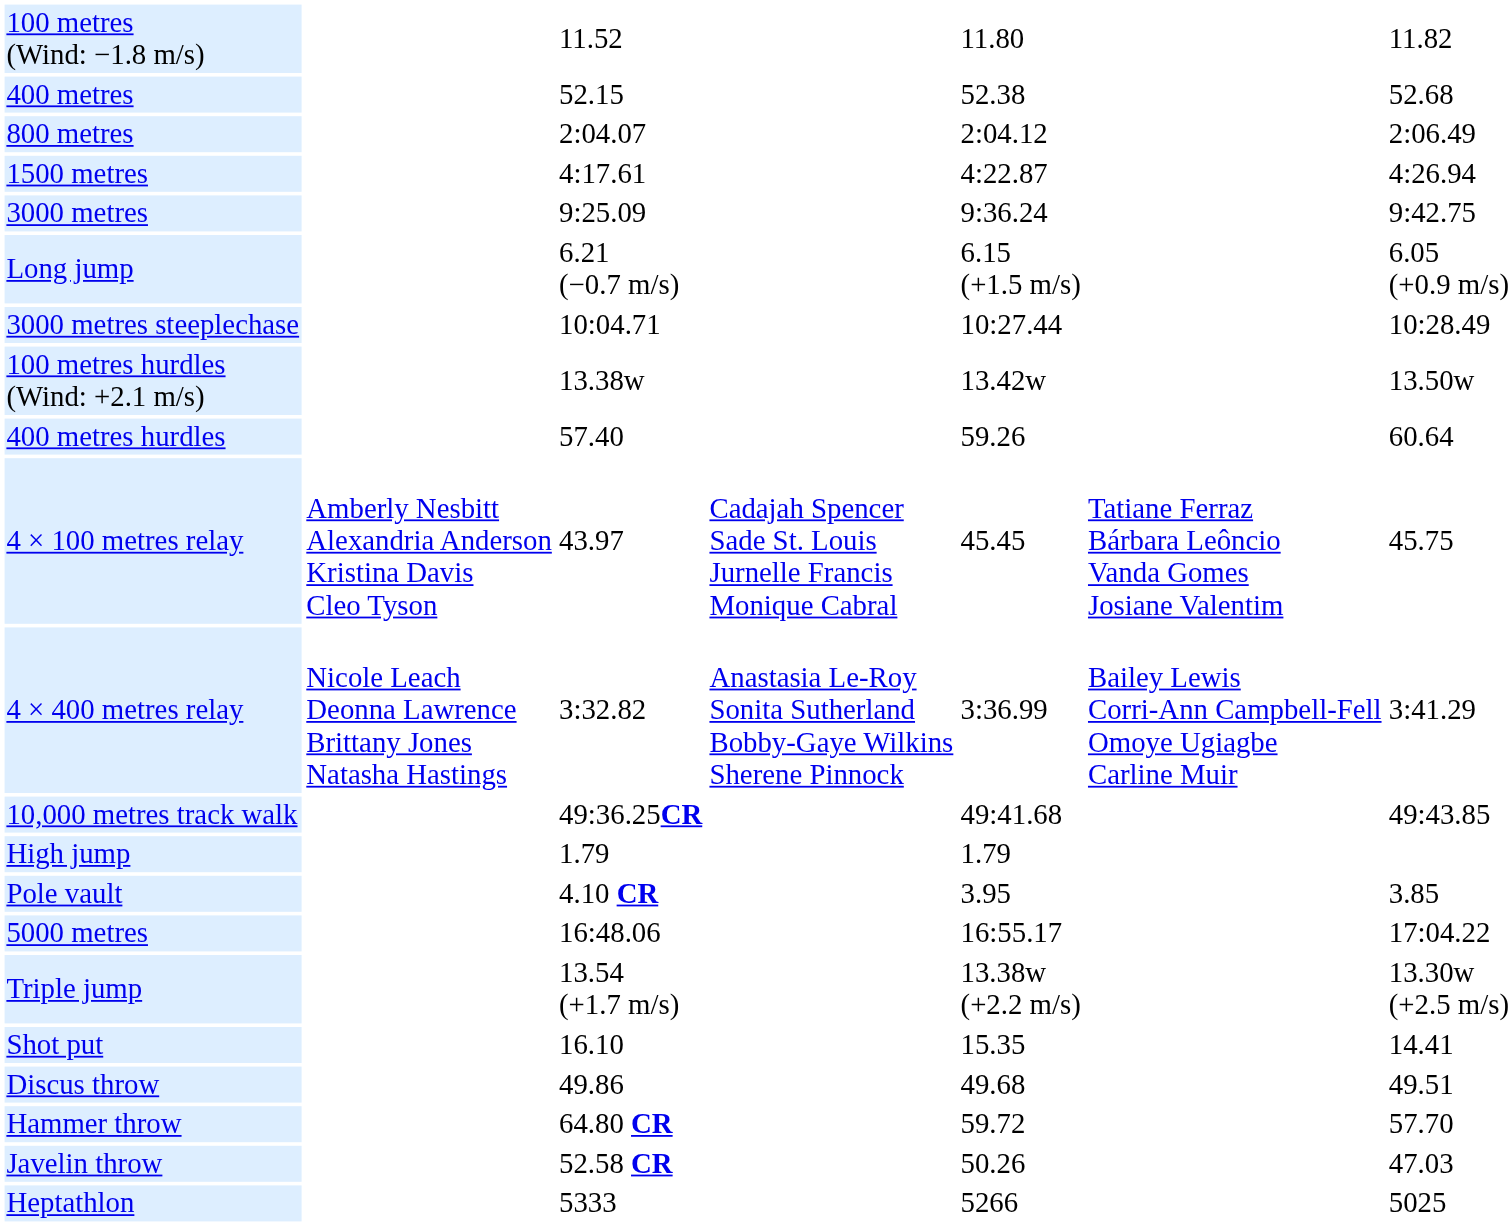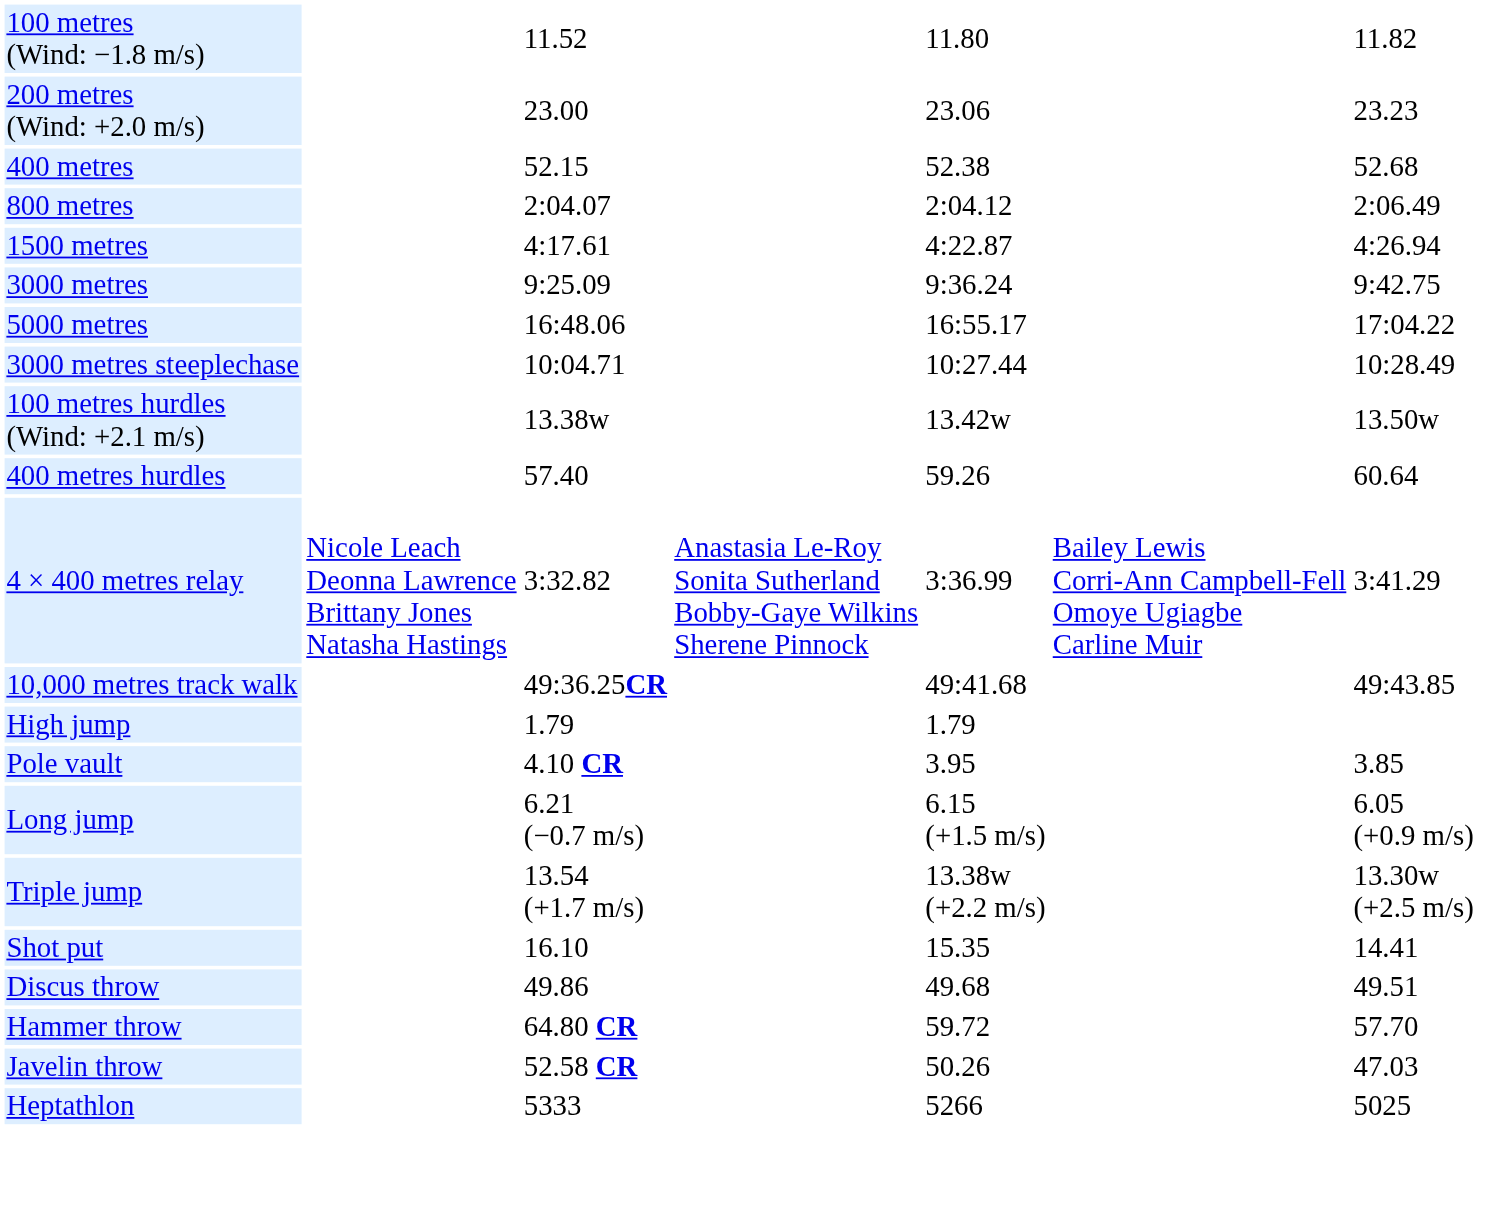 <table>
 <tr>
 <td bgcolor = DDEEFF><a href='#'>100 metres</a><br>(Wind: −1.8 m/s)</td>
 <td></td>
 <td>11.52</td>
 <td></td>
 <td>11.80</td>
 <td></td>
 <td>11.82</td>
+</tr>
+<tr>
+<td bgcolor = DDEEFF><a href='#'>200 metres</a><br>(Wind: +2.0 m/s)</td>
+<td></td>
+<td>23.00</td>
+<td></td>
+<td>23.06</td>
+<td></td>
+<td>23.23</td>
 </tr>
 <tr>
 <td bgcolor = DDEEFF><a href='#'>400 metres</a></td>
 <td></td>
 <td>52.15</td>
 <td></td>
 <td>52.38</td>
 <td></td>
 <td>52.68</td>
 </tr>
 <tr>
 <td bgcolor = DDEEFF><a href='#'>800 metres</a></td>
 <td></td>
 <td>2:04.07</td>
 <td></td>
 <td>2:04.12</td>
 <td></td>
 <td>2:06.49</td>
 </tr>
 <tr>
 <td bgcolor = DDEEFF><a href='#'>1500 metres</a></td>
 <td></td>
 <td>4:17.61</td>
 <td></td>
 <td>4:22.87</td>
 <td></td>
 <td>4:26.94</td>
 </tr>
 <tr>
 <td bgcolor = DDEEFF><a href='#'>3000 metres</a></td>
 <td></td>
 <td>9:25.09</td>
 <td></td>
 <td>9:36.24</td>
 <td></td>
 <td>9:42.75</td>
 </tr>
 <tr>
-<td bgcolor = DDEEFF><a href='#'>Long jump</a></td>
+<td bgcolor = DDEEFF><a href='#'>5000 metres</a></td>
 <td></td>
-<td>6.21 <br>(−0.7 m/s)</td>
+<td>16:48.06</td>
 <td></td>
-<td>6.15 <br>(+1.5 m/s)</td>
+<td>16:55.17</td>
 <td></td>
-<td>6.05 <br>(+0.9 m/s)</td>
+<td>17:04.22</td>
 </tr>
 <tr>
 <td bgcolor = DDEEFF><a href='#'>3000 metres steeplechase</a></td>
 <td></td>
 <td>10:04.71</td>
 <td></td>
 <td>10:27.44</td>
 <td></td>
 <td>10:28.49</td>
 </tr>
 <tr>
 <td bgcolor = DDEEFF><a href='#'>100 metres hurdles</a> <br>(Wind: +2.1 m/s)</td>
 <td></td>
 <td>13.38w</td>
 <td></td>
 <td>13.42w</td>
 <td></td>
 <td>13.50w</td>
 </tr>
 <tr>
 <td bgcolor = DDEEFF><a href='#'>400 metres hurdles</a></td>
 <td></td>
 <td>57.40</td>
 <td></td>
 <td>59.26</td>
 <td></td>
 <td>60.64</td>
-</tr>
-<tr>
-<td bgcolor = DDEEFF><a href='#'>4 × 100 metres relay</a></td>
-<td> <br><a href='#'>Amberly Nesbitt</a><br><a href='#'>Alexandria Anderson</a><br><a href='#'>Kristina Davis</a><br><a href='#'>Cleo Tyson</a></td>
-<td>43.97</td>
-<td> <br><a href='#'>Cadajah Spencer</a><br><a href='#'>Sade St. Louis</a><br><a href='#'>Jurnelle Francis</a><br><a href='#'>Monique Cabral</a></td>
-<td>45.45</td>
-<td> <br><a href='#'>Tatiane Ferraz</a><br><a href='#'>Bárbara Leôncio</a><br><a href='#'>Vanda Gomes</a><br><a href='#'>Josiane Valentim</a></td>
-<td>45.75</td>
 </tr>
 <tr>
 <td bgcolor = DDEEFF><a href='#'>4 × 400 metres relay</a></td>
 <td> <br><a href='#'>Nicole Leach</a><br><a href='#'>Deonna Lawrence</a><br><a href='#'>Brittany Jones</a><br><a href='#'>Natasha Hastings</a></td>
 <td>3:32.82</td>
 <td> <br><a href='#'>Anastasia Le-Roy</a><br><a href='#'>Sonita Sutherland</a><br><a href='#'>Bobby-Gaye Wilkins</a><br><a href='#'>Sherene Pinnock</a></td>
 <td>3:36.99</td>
 <td> <br><a href='#'>Bailey Lewis</a><br><a href='#'>Corri-Ann Campbell-Fell</a><br><a href='#'>Omoye Ugiagbe</a><br><a href='#'>Carline Muir</a></td>
 <td>3:41.29</td>
 </tr>
 <tr>
 <td bgcolor = DDEEFF><a href='#'>10,000 metres track walk</a></td>
 <td></td>
 <td>49:36.25<strong><a href='#'>CR</a></strong></td>
 <td></td>
 <td>49:41.68</td>
 <td></td>
 <td>49:43.85</td>
 </tr>
 <tr>
 <td bgcolor = DDEEFF><a href='#'>High jump</a></td>
 <td></td>
 <td>1.79</td>
 <td> <br> </td>
 <td>1.79</td>
 <td></td>
 <td></td>
 </tr>
 <tr>
 <td bgcolor = DDEEFF><a href='#'>Pole vault</a></td>
 <td></td>
 <td>4.10 <strong><a href='#'>CR</a></strong></td>
 <td></td>
 <td>3.95</td>
 <td></td>
 <td>3.85</td>
 </tr>
 <tr>
-<td bgcolor = DDEEFF><a href='#'>5000 metres</a></td>
+<td bgcolor = DDEEFF><a href='#'>Long jump</a></td>
 <td></td>
-<td>16:48.06</td>
+<td>6.21 <br>(−0.7 m/s)</td>
 <td></td>
-<td>16:55.17</td>
+<td>6.15 <br>(+1.5 m/s)</td>
 <td></td>
-<td>17:04.22</td>
+<td>6.05 <br>(+0.9 m/s)</td>
 </tr>
 <tr>
 <td bgcolor = DDEEFF><a href='#'>Triple jump</a></td>
 <td></td>
 <td>13.54 <br>(+1.7 m/s)</td>
 <td></td>
 <td>13.38w <br>(+2.2 m/s)</td>
 <td></td>
 <td>13.30w <br>(+2.5 m/s)</td>
 </tr>
 <tr>
 <td bgcolor = DDEEFF><a href='#'>Shot put</a></td>
 <td></td>
 <td>16.10</td>
 <td></td>
 <td>15.35</td>
 <td></td>
 <td>14.41</td>
 </tr>
 <tr>
 <td bgcolor = DDEEFF><a href='#'>Discus throw</a></td>
 <td></td>
 <td>49.86</td>
 <td></td>
 <td>49.68</td>
 <td></td>
 <td>49.51</td>
 </tr>
 <tr>
 <td bgcolor = DDEEFF><a href='#'>Hammer throw</a></td>
 <td></td>
 <td>64.80 <strong><a href='#'>CR</a></strong></td>
 <td></td>
 <td>59.72</td>
 <td></td>
 <td>57.70</td>
 </tr>
 <tr>
 <td bgcolor = DDEEFF><a href='#'>Javelin throw</a></td>
 <td></td>
 <td>52.58 <strong><a href='#'>CR</a></strong></td>
 <td></td>
 <td>50.26</td>
 <td></td>
 <td>47.03</td>
 </tr>
 <tr>
 <td bgcolor = DDEEFF><a href='#'>Heptathlon</a></td>
 <td></td>
 <td>5333</td>
 <td></td>
 <td>5266</td>
 <td></td>
 <td>5025</td>
 </tr>
 </table>
